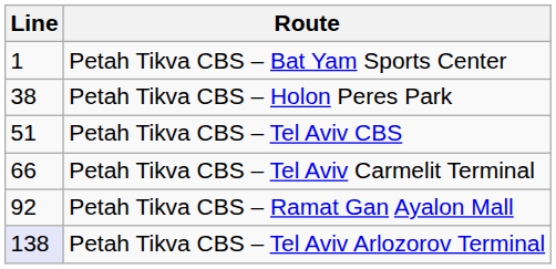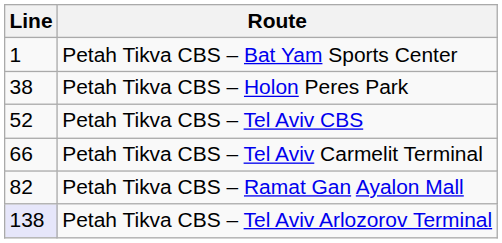 <table class="wikitable">
 <tr>
 <th>Line</th>
 <th>Route</th>
 </tr>
 <tr>
 <td>1</td>
 <td>Petah Tikva CBS – <a href='#'>Bat Yam</a> Sports Center</td>
 </tr>
 <tr>
 <td>38</td>
 <td>Petah Tikva CBS – <a href='#'>Holon</a> Peres Park</td>
 </tr>
 <tr>
-<td>51</td>
+<td>52</td>
 <td>Petah Tikva CBS – <a href='#'>Tel Aviv CBS</a></td>
 </tr>
 <tr>
 <td>66</td>
 <td>Petah Tikva CBS – <a href='#'>Tel Aviv</a> Carmelit Terminal</td>
 </tr>
 <tr>
-<td>92</td>
+<td>82</td>
 <td>Petah Tikva CBS – <a href='#'>Ramat Gan</a> <a href='#'>Ayalon Mall</a></td>
 </tr>
 <tr>
 <td style="background: lavender;">138</td>
 <td>Petah Tikva CBS – <a href='#'>Tel Aviv Arlozorov Terminal</a></td>
 </tr>
 </table>
